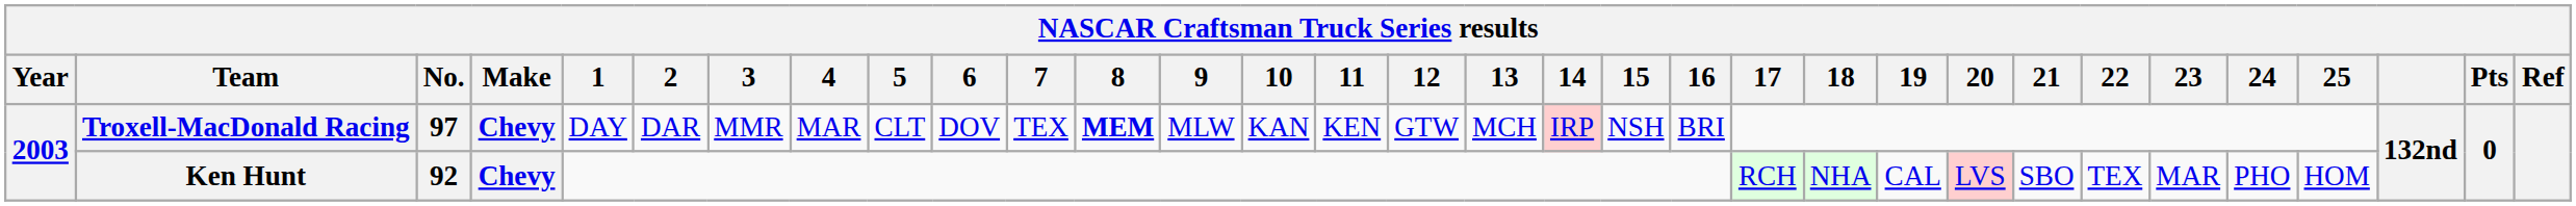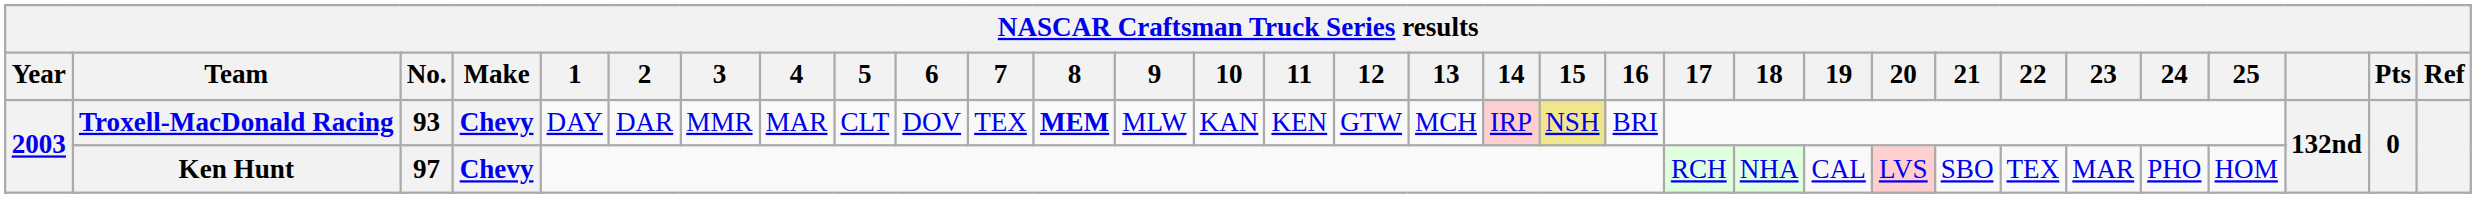 <table class="wikitable" style="text-align:center; font-size:75%">
 <tr>
 <th colspan=45><a href='#'>NASCAR Craftsman Truck Series</a> results</th>
 </tr>
 <tr>
 <th>Year</th>
 <th>Team</th>
 <th>No.</th>
 <th>Make</th>
 <th>1</th>
 <th>2</th>
 <th>3</th>
 <th>4</th>
 <th>5</th>
 <th>6</th>
 <th>7</th>
 <th>8</th>
 <th>9</th>
 <th>10</th>
 <th>11</th>
 <th>12</th>
 <th>13</th>
 <th>14</th>
 <th>15</th>
 <th>16</th>
 <th>17</th>
 <th>18</th>
 <th>19</th>
 <th>20</th>
 <th>21</th>
 <th>22</th>
 <th>23</th>
 <th>24</th>
 <th>25</th>
 <th></th>
 <th>Pts</th>
 <th>Ref</th>
 </tr>
 <tr>
 <th rowspan=2><a href='#'>2003</a></th>
 <th><a href='#'>Troxell-MacDonald Racing</a></th>
-<th>97</th>
+<th>93</th>
 <th><a href='#'>Chevy</a></th>
 <td><a href='#'>DAY</a></td>
 <td><a href='#'>DAR</a></td>
 <td><a href='#'>MMR</a></td>
 <td><a href='#'>MAR</a></td>
 <td><a href='#'>CLT</a></td>
 <td><a href='#'>DOV</a></td>
 <td><a href='#'>TEX</a></td>
 <td><strong><a href='#'>MEM</a></strong></td>
 <td><a href='#'>MLW</a></td>
 <td><a href='#'>KAN</a></td>
 <td><a href='#'>KEN</a></td>
 <td><a href='#'>GTW</a></td>
 <td><a href='#'>MCH</a></td>
 <td style="background:#FFCFCF;"><a href='#'>IRP</a><br></td>
-<td><a href='#'>NSH</a></td>
+<td style="background: khaki;"><a href='#'>NSH</a></td>
 <td><a href='#'>BRI</a></td>
 <td colspan=9></td>
 <th rowspan=2>132nd</th>
 <th rowspan=2>0</th>
 <th rowspan=2></th>
 </tr>
 <tr>
 <th>Ken Hunt</th>
-<th>92</th>
+<th>97</th>
 <th><a href='#'>Chevy</a></th>
 <td colspan=16></td>
 <td style="background:#DFFFDF;"><a href='#'>RCH</a><br></td>
 <td style="background:#DFFFDF;"><a href='#'>NHA</a><br></td>
 <td><a href='#'>CAL</a></td>
 <td style="background:#FFCFCF;"><a href='#'>LVS</a><br></td>
 <td><a href='#'>SBO</a></td>
 <td><a href='#'>TEX</a></td>
 <td><a href='#'>MAR</a></td>
 <td><a href='#'>PHO</a></td>
 <td><a href='#'>HOM</a></td>
 </tr>
 </table>
